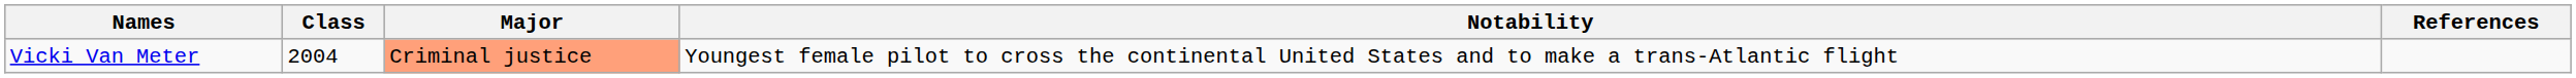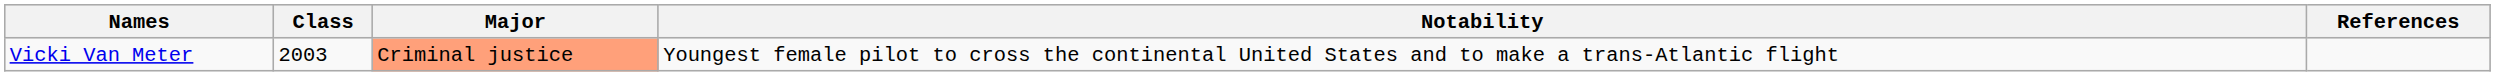 <table class="wikitable sortable" style="width:100%;">
 <tr>
 <th>Names</th>
 <th>Class</th>
 <th>Major</th>
 <th>Notability</th>
 <th>References</th>
 </tr>
 <tr>
 <td><a href='#'>Vicki Van Meter</a></td>
-<td>2004</td>
+<td>2003</td>
 <td style="background: lightsalmon;">Criminal justice</td>
 <td>Youngest female pilot to cross the continental United States and to make a trans-Atlantic flight</td>
 <td></td>
 </tr>
 </table>
